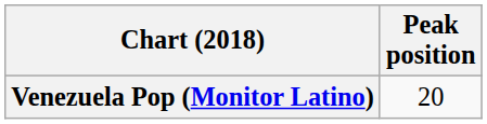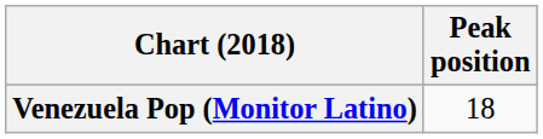 <table class="wikitable sortable plainrowheaders" style="text-align:center">
 <tr>
 <th scope="col">Chart (2018)</th>
 <th scope="col">Peak<br> position</th>
 </tr>
 <tr>
 <th scope="row">Venezuela Pop (<a href='#'>Monitor Latino</a>)</th>
-<td>20</td>
+<td>18</td>
 </tr>
 </table>
